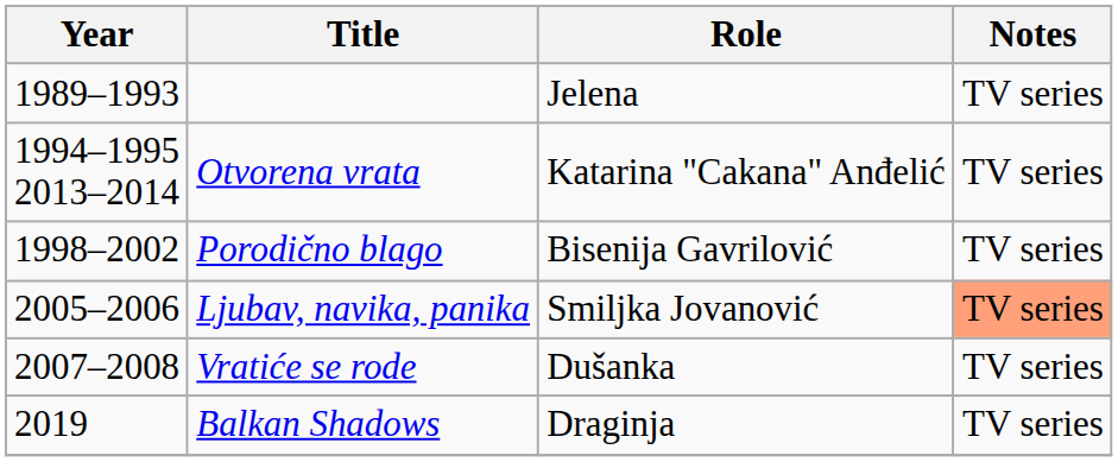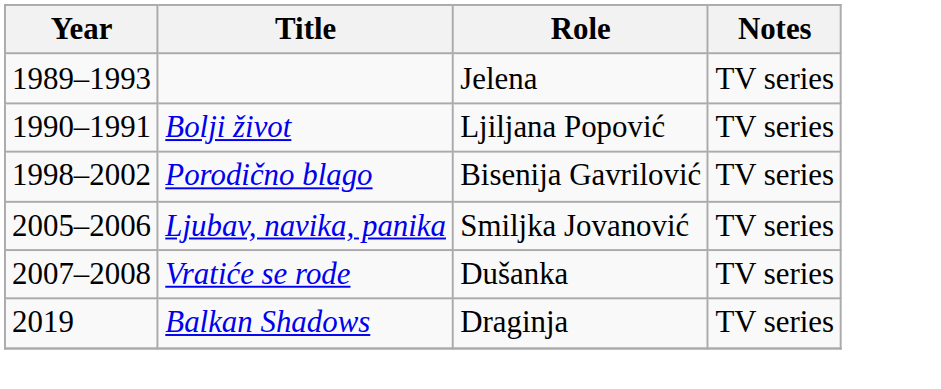 <table class="wikitable sortable">
 <tr>
 <th>Year</th>
 <th>Title</th>
 <th>Role</th>
 <th class="unsortable">Notes</th>
 </tr>
 <tr>
 <td>1989–1993</td>
 <td><em></em></td>
 <td>Jelena</td>
 <td>TV series</td>
 </tr>
 <tr>
-<td>1994–1995<br>2013–2014</td>
-<td><em><a href='#'>Otvorena vrata</a></em></td>
-<td>Katarina "Cakana" Anđelić</td>
+<td>1990–1991</td>
+<td><em><a href='#'>Bolji život</a></em></td>
+<td>Ljiljana Popović</td>
 <td>TV series</td>
 </tr>
 <tr>
 <td>1998–2002</td>
 <td><em><a href='#'>Porodično blago</a></em></td>
 <td>Bisenija Gavrilović</td>
 <td>TV series</td>
 </tr>
 <tr>
 <td>2005–2006</td>
 <td><em><a href='#'>Ljubav, navika, panika</a></em></td>
 <td>Smiljka Jovanović</td>
-<td style="background: lightsalmon;">TV series</td>
+<td>TV series</td>
 </tr>
 <tr>
 <td>2007–2008</td>
 <td><em><a href='#'>Vratiće se rode</a></em></td>
 <td>Dušanka</td>
 <td>TV series</td>
 </tr>
 <tr>
 <td>2019</td>
 <td><em><a href='#'>Balkan Shadows</a></em></td>
 <td>Draginja</td>
 <td>TV series</td>
 </tr>
 <tr>
 </tr>
 </table>
